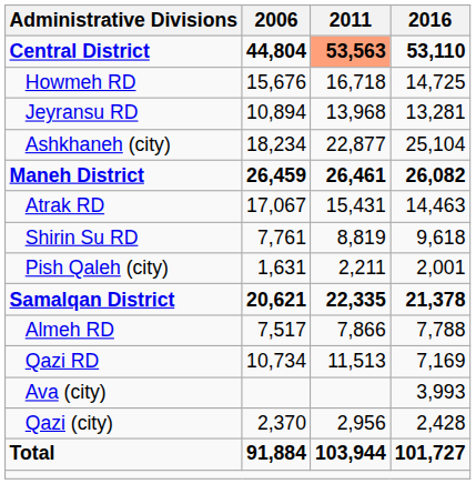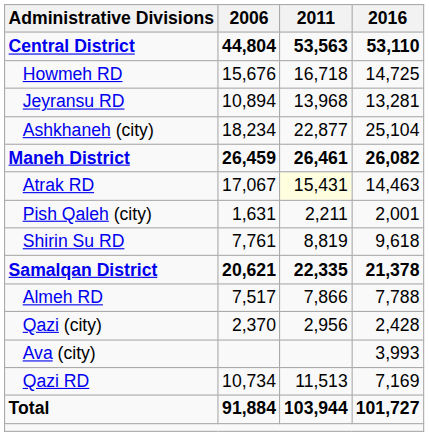 <table class="wikitable">
 <tr>
 <th>Administrative Divisions</th>
 <th>2006</th>
 <th>2011</th>
 <th>2016</th>
 </tr>
 <tr>
 <td><strong><a href='#'>Central District</a></strong></td>
 <td style="text-align: right;"><strong>44,804</strong></td>
-<td style="background: lightsalmon; text-align: right;"><strong>53,563</strong></td>
+<td style="text-align: right;"><strong>53,563</strong></td>
 <td style="text-align: right;"><strong>53,110</strong></td>
 </tr>
 <tr>
 <td style="padding-left: 1em;"><a href='#'>Howmeh RD</a></td>
 <td style="text-align: right;">15,676</td>
 <td style="text-align: right;">16,718</td>
 <td style="text-align: right;">14,725</td>
 </tr>
 <tr>
 <td style="padding-left: 1em;"><a href='#'>Jeyransu RD</a></td>
 <td style="text-align: right;">10,894</td>
 <td style="text-align: right;">13,968</td>
 <td style="text-align: right;">13,281</td>
 </tr>
 <tr>
 <td style="padding-left: 1em;"><a href='#'>Ashkhaneh</a> (city)</td>
 <td style="text-align: right;">18,234</td>
 <td style="text-align: right;">22,877</td>
 <td style="text-align: right;">25,104</td>
 </tr>
 <tr>
 <td><strong><a href='#'>Maneh District</a></strong></td>
 <td style="text-align: right;"><strong>26,459</strong></td>
 <td style="text-align: right;"><strong>26,461</strong></td>
 <td style="text-align: right;"><strong>26,082</strong></td>
 </tr>
 <tr>
 <td style="padding-left: 1em;"><a href='#'>Atrak RD</a></td>
 <td style="text-align: right;">17,067</td>
-<td style="text-align: right;">15,431</td>
+<td style="background: lightyellow; text-align: right;">15,431</td>
 <td style="text-align: right;">14,463</td>
+</tr>
+<tr>
+<td style="padding-left: 1em;"><a href='#'>Pish Qaleh</a> (city)</td>
+<td style="text-align: right;">1,631</td>
+<td style="text-align: right;">2,211</td>
+<td style="text-align: right;">2,001</td>
 </tr>
 <tr>
 <td style="padding-left: 1em;"><a href='#'>Shirin Su RD</a></td>
 <td style="text-align: right;">7,761</td>
 <td style="text-align: right;">8,819</td>
 <td style="text-align: right;">9,618</td>
-</tr>
-<tr>
-<td style="padding-left: 1em;"><a href='#'>Pish Qaleh</a> (city)</td>
-<td style="text-align: right;">1,631</td>
-<td style="text-align: right;">2,211</td>
-<td style="text-align: right;">2,001</td>
 </tr>
 <tr>
 <td><strong><a href='#'>Samalqan District</a></strong></td>
 <td style="text-align: right;"><strong>20,621</strong></td>
 <td style="text-align: right;"><strong>22,335</strong></td>
 <td style="text-align: right;"><strong>21,378</strong></td>
 </tr>
 <tr>
 <td style="padding-left: 1em;"><a href='#'>Almeh RD</a></td>
 <td style="text-align: right;">7,517</td>
 <td style="text-align: right;">7,866</td>
 <td style="text-align: right;">7,788</td>
 </tr>
 <tr>
-<td style="padding-left: 1em;"><a href='#'>Qazi RD</a></td>
-<td style="text-align: right;">10,734</td>
-<td style="text-align: right;">11,513</td>
-<td style="text-align: right;">7,169</td>
+<td style="padding-left: 1em;"><a href='#'>Qazi</a> (city)</td>
+<td style="text-align: right;">2,370</td>
+<td style="text-align: right;">2,956</td>
+<td style="text-align: right;">2,428</td>
 </tr>
 <tr>
 <td style="padding-left: 1em;"><a href='#'>Ava</a> (city)</td>
 <td style="text-align: right;"></td>
 <td style="text-align: right;"></td>
 <td style="text-align: right;">3,993</td>
 </tr>
 <tr>
-<td style="padding-left: 1em;"><a href='#'>Qazi</a> (city)</td>
-<td style="text-align: right;">2,370</td>
-<td style="text-align: right;">2,956</td>
-<td style="text-align: right;">2,428</td>
+<td style="padding-left: 1em;"><a href='#'>Qazi RD</a></td>
+<td style="text-align: right;">10,734</td>
+<td style="text-align: right;">11,513</td>
+<td style="text-align: right;">7,169</td>
 </tr>
 <tr>
 <td><strong>Total</strong></td>
 <td style="text-align: right;"><strong>91,884</strong></td>
 <td style="text-align: right;"><strong>103,944</strong></td>
 <td style="text-align: right;"><strong>101,727</strong></td>
 </tr>
 <tr>
 <td colspan=4></td>
 </tr>
 </table>
